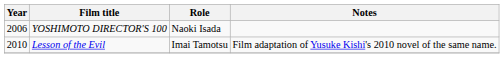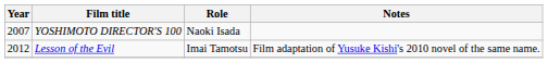 <table class="wikitable">
 <tr>
 <th>Year</th>
 <th>Film title</th>
 <th>Role</th>
 <th>Notes</th>
 </tr>
 <tr>
-<td>2006</td>
+<td>2007</td>
 <td><em>YOSHIMOTO DIRECTOR'S 100</em></td>
 <td>Naoki Isada</td>
 <td></td>
 </tr>
 <tr>
-<td>2010</td>
+<td>2012</td>
 <td><em><a href='#'>Lesson of the Evil</a></em></td>
 <td>Imai Tamotsu</td>
 <td>Film adaptation of <a href='#'>Yusuke Kishi</a>'s 2010 novel of the same name.</td>
 </tr>
 <tr>
 </tr>
 </table>
